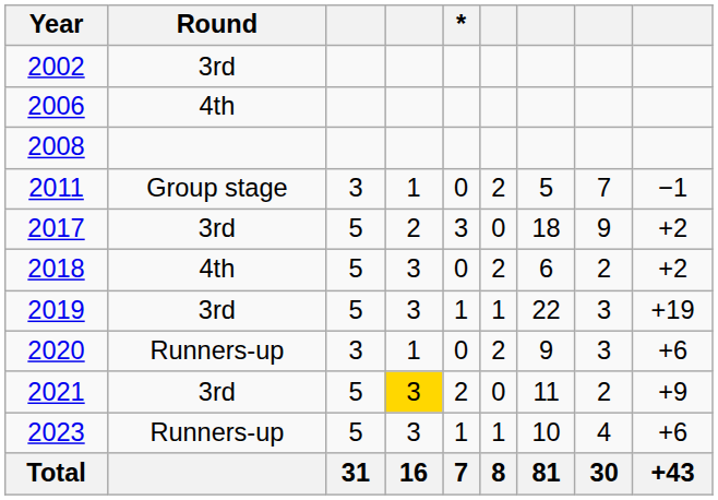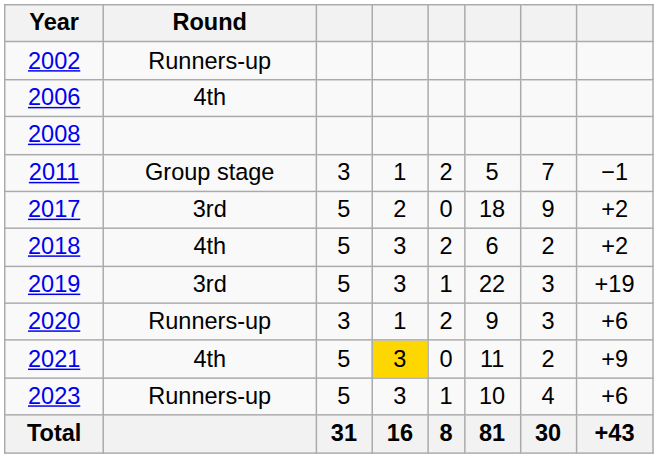 <table class="wikitable" style="text-align: center; width:50%;">
 <tr>
 <th>Year</th>
 <th>Round</th>
 <th></th>
 <th></th>
-<th>*</th>
 <th></th>
 <th></th>
 <th></th>
 <th></th>
 </tr>
 <tr>
 <td> <a href='#'>2002</a></td>
-<td>3rd</td>
-<td></td>
+<td>Runners-up</td>
 <td></td>
 <td></td>
 <td></td>
 <td></td>
 <td></td>
 <td></td>
 </tr>
 <tr>
 <td> <a href='#'>2006</a></td>
 <td>4th</td>
 <td></td>
 <td></td>
 <td></td>
 <td></td>
 <td></td>
 <td></td>
-<td></td>
 </tr>
 <tr>
 <td> <a href='#'>2008</a></td>
-<td></td>
 <td></td>
 <td></td>
 <td></td>
 <td></td>
 <td></td>
 <td></td>
 <td></td>
 </tr>
 <tr>
 <td> <a href='#'>2011</a></td>
 <td>Group stage</td>
 <td>3</td>
 <td>1</td>
-<td>0</td>
 <td>2</td>
 <td>5</td>
 <td>7</td>
 <td>−1</td>
 </tr>
 <tr>
 <td> <a href='#'>2017</a></td>
 <td>3rd</td>
 <td>5</td>
 <td>2</td>
-<td>3</td>
 <td>0</td>
 <td>18</td>
 <td>9</td>
 <td>+2</td>
 </tr>
 <tr>
 <td> <a href='#'>2018</a></td>
 <td>4th</td>
 <td>5</td>
 <td>3</td>
-<td>0</td>
 <td>2</td>
 <td>6</td>
 <td>2</td>
 <td>+2</td>
 </tr>
 <tr>
 <td> <a href='#'>2019</a></td>
 <td>3rd</td>
 <td>5</td>
 <td>3</td>
 <td>1</td>
-<td>1</td>
 <td>22</td>
 <td>3</td>
 <td>+19</td>
 </tr>
 <tr>
 <td> <a href='#'>2020</a></td>
 <td>Runners-up</td>
 <td>3</td>
 <td>1</td>
-<td>0</td>
 <td>2</td>
 <td>9</td>
 <td>3</td>
 <td>+6</td>
 </tr>
 <tr>
 <td> <a href='#'>2021</a></td>
-<td>3rd</td>
+<td>4th</td>
 <td>5</td>
 <td style="background: gold;">3</td>
-<td>2</td>
 <td>0</td>
 <td>11</td>
 <td>2</td>
 <td>+9</td>
 </tr>
 <tr>
 <td> <a href='#'>2023</a></td>
 <td>Runners-up</td>
 <td>5</td>
 <td>3</td>
 <td>1</td>
-<td>1</td>
 <td>10</td>
 <td>4</td>
 <td>+6</td>
 </tr>
 <tr>
 <th>Total</th>
 <th></th>
 <th>31</th>
 <th>16</th>
-<th>7</th>
 <th>8</th>
 <th>81</th>
 <th>30</th>
 <th>+43</th>
 </tr>
 </table>
